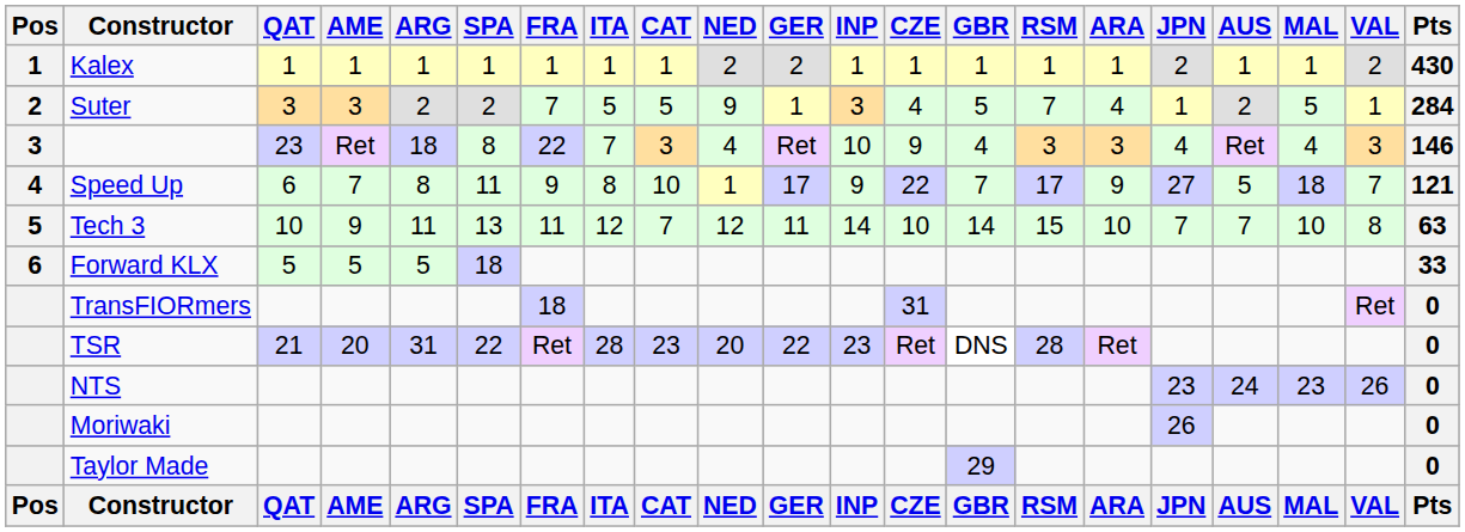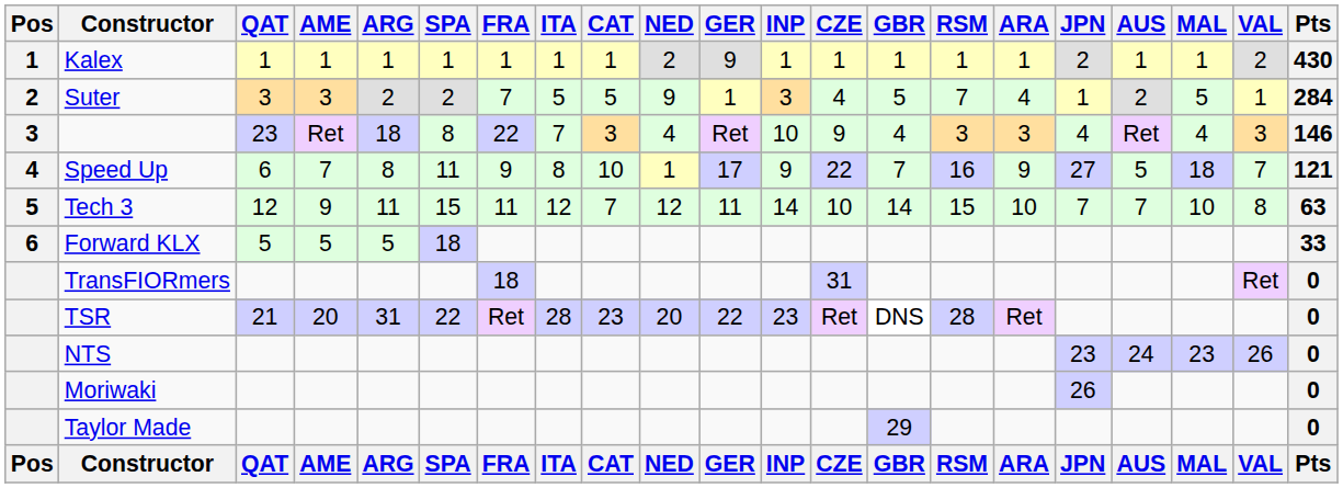 <table class="wikitable" style="font-size: 85%; text-align:center">
 <tr valign="top">
 <th valign="middle">Pos</th>
 <th valign="middle">Constructor</th>
 <th><a href='#'>QAT</a><br></th>
 <th><a href='#'>AME</a><br></th>
 <th><a href='#'>ARG</a><br></th>
 <th><a href='#'>SPA</a><br></th>
 <th><a href='#'>FRA</a><br></th>
 <th><a href='#'>ITA</a><br></th>
 <th><a href='#'>CAT</a><br></th>
 <th><a href='#'>NED</a><br></th>
 <th><a href='#'>GER</a><br></th>
 <th><a href='#'>INP</a><br></th>
 <th><a href='#'>CZE</a><br></th>
 <th><a href='#'>GBR</a><br></th>
 <th><a href='#'>RSM</a><br></th>
 <th><a href='#'>ARA</a><br></th>
 <th><a href='#'>JPN</a><br></th>
 <th><a href='#'>AUS</a><br></th>
 <th><a href='#'>MAL</a><br></th>
 <th><a href='#'>VAL</a><br></th>
 <th valign="middle">Pts</th>
 </tr>
 <tr>
 <th>1</th>
 <td align="left"> <a href='#'>Kalex</a></td>
 <td style="background:#ffffbf;">1</td>
 <td style="background:#ffffbf;">1</td>
 <td style="background:#ffffbf;">1</td>
 <td style="background:#ffffbf;">1</td>
 <td style="background:#ffffbf;">1</td>
 <td style="background:#ffffbf;">1</td>
 <td style="background:#ffffbf;">1</td>
 <td style="background:#dfdfdf;">2</td>
-<td style="background:#dfdfdf;">2</td>
+<td style="background:#dfdfdf;">9</td>
 <td style="background:#ffffbf;">1</td>
 <td style="background:#ffffbf;">1</td>
 <td style="background:#ffffbf;">1</td>
 <td style="background:#ffffbf;">1</td>
 <td style="background:#ffffbf;">1</td>
 <td style="background:#dfdfdf;">2</td>
 <td style="background:#ffffbf;">1</td>
 <td style="background:#ffffbf;">1</td>
 <td style="background:#dfdfdf;">2</td>
 <th>430</th>
 </tr>
 <tr>
 <th>2</th>
 <td align="left"> <a href='#'>Suter</a></td>
 <td style="background:#ffdf9f;">3</td>
 <td style="background:#ffdf9f;">3</td>
 <td style="background:#dfdfdf;">2</td>
 <td style="background:#dfdfdf;">2</td>
 <td style="background:#dfffdf;">7</td>
 <td style="background:#dfffdf;">5</td>
 <td style="background:#dfffdf;">5</td>
 <td style="background:#dfffdf;">9</td>
 <td style="background:#ffffbf;">1</td>
 <td style="background:#ffdf9f;">3</td>
 <td style="background:#dfffdf;">4</td>
 <td style="background:#dfffdf;">5</td>
 <td style="background:#dfffdf;">7</td>
 <td style="background:#dfffdf;">4</td>
 <td style="background:#ffffbf;">1</td>
 <td style="background:#dfdfdf;">2</td>
 <td style="background:#dfffdf;">5</td>
 <td style="background:#ffffbf;">1</td>
 <th>284</th>
 </tr>
 <tr>
 <th>3</th>
 <td align="left"></td>
 <td style="background:#cfcfff;">23</td>
 <td style="background:#efcfff;">Ret</td>
 <td style="background:#cfcfff;">18</td>
 <td style="background:#dfffdf;">8</td>
 <td style="background:#cfcfff;">22</td>
 <td style="background:#dfffdf;">7</td>
 <td style="background:#ffdf9f;">3</td>
 <td style="background:#dfffdf;">4</td>
 <td style="background:#efcfff;">Ret</td>
 <td style="background:#dfffdf;">10</td>
 <td style="background:#dfffdf;">9</td>
 <td style="background:#dfffdf;">4</td>
 <td style="background:#ffdf9f;">3</td>
 <td style="background:#ffdf9f;">3</td>
 <td style="background:#dfffdf;">4</td>
 <td style="background:#efcfff;">Ret</td>
 <td style="background:#dfffdf;">4</td>
 <td style="background:#ffdf9f;">3</td>
 <th>146</th>
 </tr>
 <tr>
 <th>4</th>
 <td align="left"> <a href='#'>Speed Up</a></td>
 <td style="background:#dfffdf;">6</td>
 <td style="background:#dfffdf;">7</td>
 <td style="background:#dfffdf;">8</td>
 <td style="background:#dfffdf;">11</td>
 <td style="background:#dfffdf;">9</td>
 <td style="background:#dfffdf;">8</td>
 <td style="background:#dfffdf;">10</td>
 <td style="background:#ffffbf;">1</td>
 <td style="background:#cfcfff;">17</td>
 <td style="background:#dfffdf;">9</td>
 <td style="background:#cfcfff;">22</td>
 <td style="background:#dfffdf;">7</td>
-<td style="background:#cfcfff;">17</td>
+<td style="background:#cfcfff;">16</td>
 <td style="background:#dfffdf;">9</td>
 <td style="background:#cfcfff;">27</td>
 <td style="background:#dfffdf;">5</td>
 <td style="background:#cfcfff;">18</td>
 <td style="background:#dfffdf;">7</td>
 <th>121</th>
 </tr>
 <tr>
 <th>5</th>
 <td align="left"> <a href='#'>Tech 3</a></td>
-<td style="background:#dfffdf;">10</td>
+<td style="background:#dfffdf;">12</td>
 <td style="background:#dfffdf;">9</td>
 <td style="background:#dfffdf;">11</td>
-<td style="background:#dfffdf;">13</td>
+<td style="background:#dfffdf;">15</td>
 <td style="background:#dfffdf;">11</td>
 <td style="background:#dfffdf;">12</td>
 <td style="background:#dfffdf;">7</td>
 <td style="background:#dfffdf;">12</td>
 <td style="background:#dfffdf;">11</td>
 <td style="background:#dfffdf;">14</td>
 <td style="background:#dfffdf;">10</td>
 <td style="background:#dfffdf;">14</td>
 <td style="background:#dfffdf;">15</td>
 <td style="background:#dfffdf;">10</td>
 <td style="background:#dfffdf;">7</td>
 <td style="background:#dfffdf;">7</td>
 <td style="background:#dfffdf;">10</td>
 <td style="background:#dfffdf;">8</td>
 <th>63</th>
 </tr>
 <tr>
 <th>6</th>
 <td align="left"> <a href='#'>Forward KLX</a></td>
 <td style="background:#dfffdf;">5</td>
 <td style="background:#dfffdf;">5</td>
 <td style="background:#dfffdf;">5</td>
 <td style="background:#cfcfff;">18</td>
 <td></td>
 <td></td>
 <td></td>
 <td></td>
 <td></td>
 <td></td>
 <td></td>
 <td></td>
 <td></td>
 <td></td>
 <td></td>
 <td></td>
 <td></td>
 <td></td>
 <th>33</th>
 </tr>
 <tr>
 <th></th>
 <td align="left"> <a href='#'>TransFIORmers</a></td>
 <td></td>
 <td></td>
 <td></td>
 <td></td>
 <td style="background:#cfcfff;">18</td>
 <td></td>
 <td></td>
 <td></td>
 <td></td>
 <td></td>
 <td style="background:#cfcfff;">31</td>
 <td></td>
 <td></td>
 <td></td>
 <td></td>
 <td></td>
 <td></td>
 <td style="background:#efcfff;">Ret</td>
 <th>0</th>
 </tr>
 <tr>
 <th></th>
 <td align="left"> <a href='#'>TSR</a></td>
 <td style="background:#cfcfff;">21</td>
 <td style="background:#cfcfff;">20</td>
 <td style="background:#cfcfff;">31</td>
 <td style="background:#cfcfff;">22</td>
 <td style="background:#efcfff;">Ret</td>
 <td style="background:#cfcfff;">28</td>
 <td style="background:#cfcfff;">23</td>
 <td style="background:#cfcfff;">20</td>
 <td style="background:#cfcfff;">22</td>
 <td style="background:#cfcfff;">23</td>
 <td style="background:#efcfff;">Ret</td>
 <td style="background:#ffffff;">DNS</td>
 <td style="background:#cfcfff;">28</td>
 <td style="background:#efcfff;">Ret</td>
 <td></td>
 <td></td>
 <td></td>
 <td></td>
 <th>0</th>
 </tr>
 <tr>
 <th></th>
 <td align="left"> <a href='#'>NTS</a></td>
 <td></td>
 <td></td>
 <td></td>
 <td></td>
 <td></td>
 <td></td>
 <td></td>
 <td></td>
 <td></td>
 <td></td>
 <td></td>
 <td></td>
 <td></td>
 <td></td>
 <td style="background:#cfcfff;">23</td>
 <td style="background:#cfcfff;">24</td>
 <td style="background:#cfcfff;">23</td>
 <td style="background:#cfcfff;">26</td>
 <th>0</th>
 </tr>
 <tr>
 <th></th>
 <td align="left"> <a href='#'>Moriwaki</a></td>
 <td></td>
 <td></td>
 <td></td>
 <td></td>
 <td></td>
 <td></td>
 <td></td>
 <td></td>
 <td></td>
 <td></td>
 <td></td>
 <td></td>
 <td></td>
 <td></td>
 <td style="background:#cfcfff;">26</td>
 <td></td>
 <td></td>
 <td></td>
 <th>0</th>
 </tr>
 <tr>
 <th></th>
 <td align="left"> <a href='#'>Taylor Made</a></td>
 <td></td>
 <td></td>
 <td></td>
 <td></td>
 <td></td>
 <td></td>
 <td></td>
 <td></td>
 <td></td>
 <td></td>
 <td></td>
 <td style="background:#cfcfff;">29</td>
 <td></td>
 <td></td>
 <td></td>
 <td></td>
 <td></td>
 <td></td>
 <th>0</th>
 </tr>
 <tr valign="top">
 <th valign="middle">Pos</th>
 <th valign="middle">Constructor</th>
 <th><a href='#'>QAT</a><br></th>
 <th><a href='#'>AME</a><br></th>
 <th><a href='#'>ARG</a><br></th>
 <th><a href='#'>SPA</a><br></th>
 <th><a href='#'>FRA</a><br></th>
 <th><a href='#'>ITA</a><br></th>
 <th><a href='#'>CAT</a><br></th>
 <th><a href='#'>NED</a><br></th>
 <th><a href='#'>GER</a><br></th>
 <th><a href='#'>INP</a><br></th>
 <th><a href='#'>CZE</a><br></th>
 <th><a href='#'>GBR</a><br></th>
 <th><a href='#'>RSM</a><br></th>
 <th><a href='#'>ARA</a><br></th>
 <th><a href='#'>JPN</a><br></th>
 <th><a href='#'>AUS</a><br></th>
 <th><a href='#'>MAL</a><br></th>
 <th><a href='#'>VAL</a><br></th>
 <th valign="middle">Pts</th>
 </tr>
 </table>
